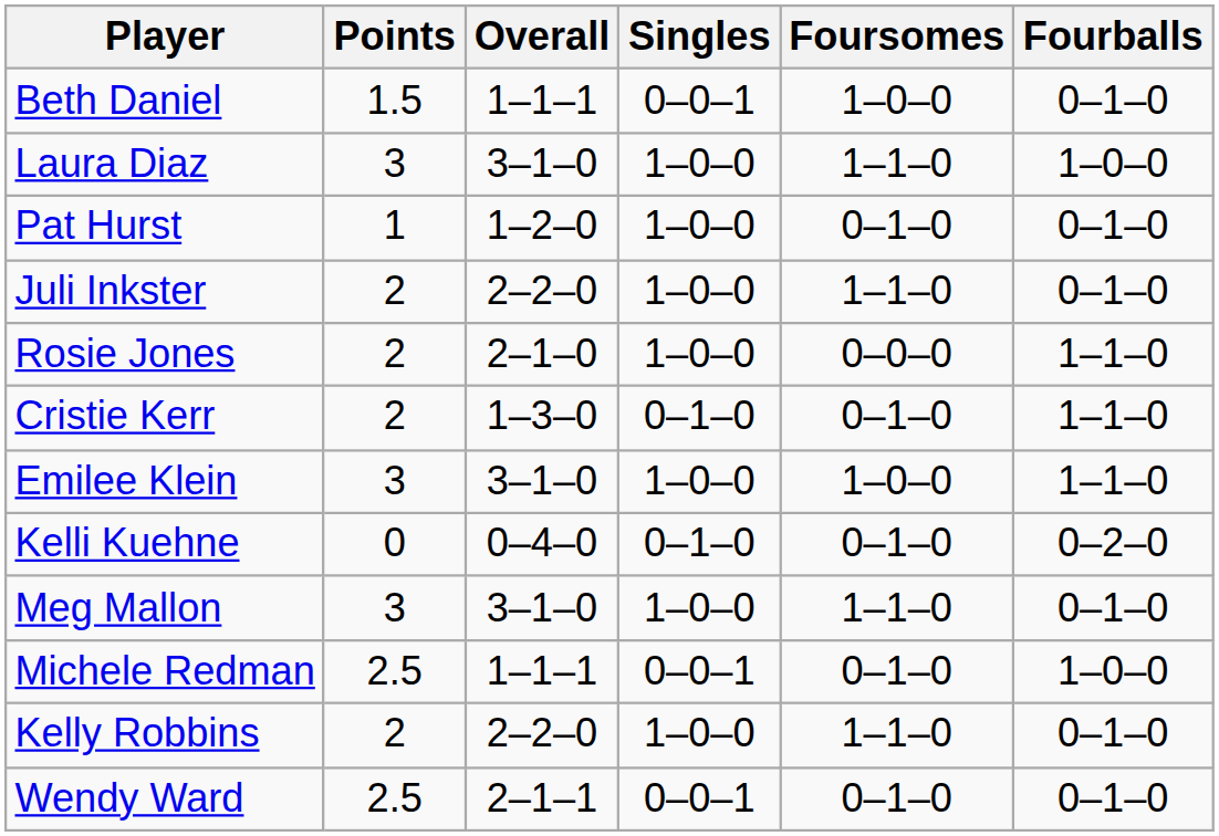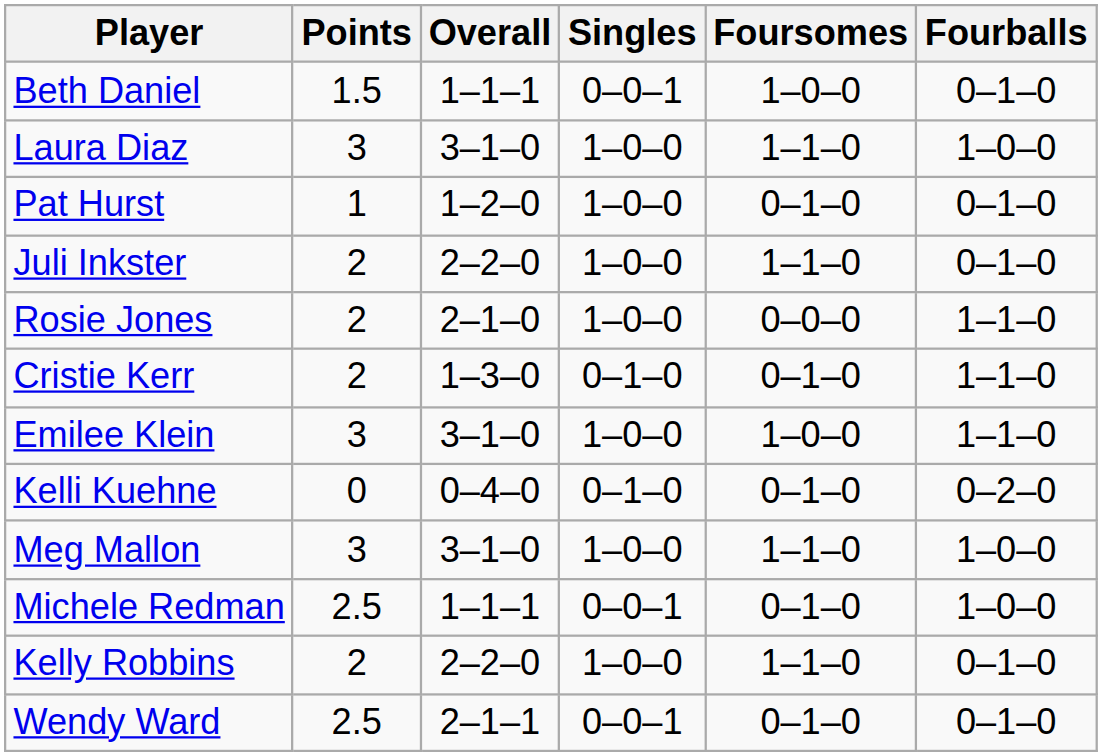 <table class="wikitable sortable" style="text-align:center">
 <tr>
 <th>Player</th>
 <th>Points</th>
 <th>Overall</th>
 <th>Singles</th>
 <th>Foursomes</th>
 <th>Fourballs</th>
 </tr>
 <tr>
 <td align=left><a href='#'>Beth Daniel</a></td>
 <td>1.5</td>
 <td>1–1–1</td>
 <td>0–0–1</td>
 <td>1–0–0</td>
 <td>0–1–0</td>
 </tr>
 <tr>
 <td align=left><a href='#'>Laura Diaz</a></td>
 <td>3</td>
 <td>3–1–0</td>
 <td>1–0–0</td>
 <td>1–1–0</td>
 <td>1–0–0</td>
 </tr>
 <tr>
 <td align=left><a href='#'>Pat Hurst</a></td>
 <td>1</td>
 <td>1–2–0</td>
 <td>1–0–0</td>
 <td>0–1–0</td>
 <td>0–1–0</td>
 </tr>
 <tr>
 <td align=left><a href='#'>Juli Inkster</a></td>
 <td>2</td>
 <td>2–2–0</td>
 <td>1–0–0</td>
 <td>1–1–0</td>
 <td>0–1–0</td>
 </tr>
 <tr>
 <td align=left><a href='#'>Rosie Jones</a></td>
 <td>2</td>
 <td>2–1–0</td>
 <td>1–0–0</td>
 <td>0–0–0</td>
 <td>1–1–0</td>
 </tr>
 <tr>
 <td align=left><a href='#'>Cristie Kerr</a></td>
 <td>2</td>
 <td>1–3–0</td>
 <td>0–1–0</td>
 <td>0–1–0</td>
 <td>1–1–0</td>
 </tr>
 <tr>
 <td align=left><a href='#'>Emilee Klein</a></td>
 <td>3</td>
 <td>3–1–0</td>
 <td>1–0–0</td>
 <td>1–0–0</td>
 <td>1–1–0</td>
 </tr>
 <tr>
 <td align=left><a href='#'>Kelli Kuehne</a></td>
 <td>0</td>
 <td>0–4–0</td>
 <td>0–1–0</td>
 <td>0–1–0</td>
 <td>0–2–0</td>
 </tr>
 <tr>
 <td align=left><a href='#'>Meg Mallon</a></td>
 <td>3</td>
 <td>3–1–0</td>
 <td>1–0–0</td>
 <td>1–1–0</td>
-<td>0–1–0</td>
+<td>1–0–0</td>
 </tr>
 <tr>
 <td align=left><a href='#'>Michele Redman</a></td>
 <td>2.5</td>
 <td>1–1–1</td>
 <td>0–0–1</td>
 <td>0–1–0</td>
 <td>1–0–0</td>
 </tr>
 <tr>
 <td align=left><a href='#'>Kelly Robbins</a></td>
 <td>2</td>
 <td>2–2–0</td>
 <td>1–0–0</td>
 <td>1–1–0</td>
 <td>0–1–0</td>
 </tr>
 <tr>
 <td align=left><a href='#'>Wendy Ward</a></td>
 <td>2.5</td>
 <td>2–1–1</td>
 <td>0–0–1</td>
 <td>0–1–0</td>
 <td>0–1–0</td>
 </tr>
 </table>
